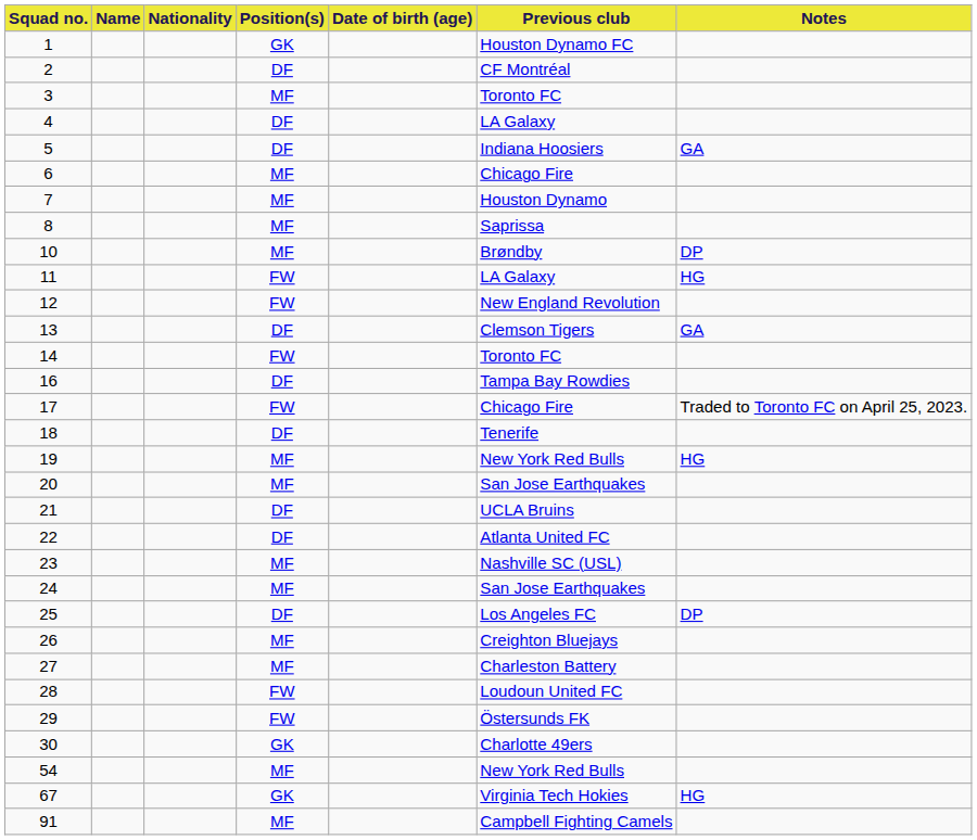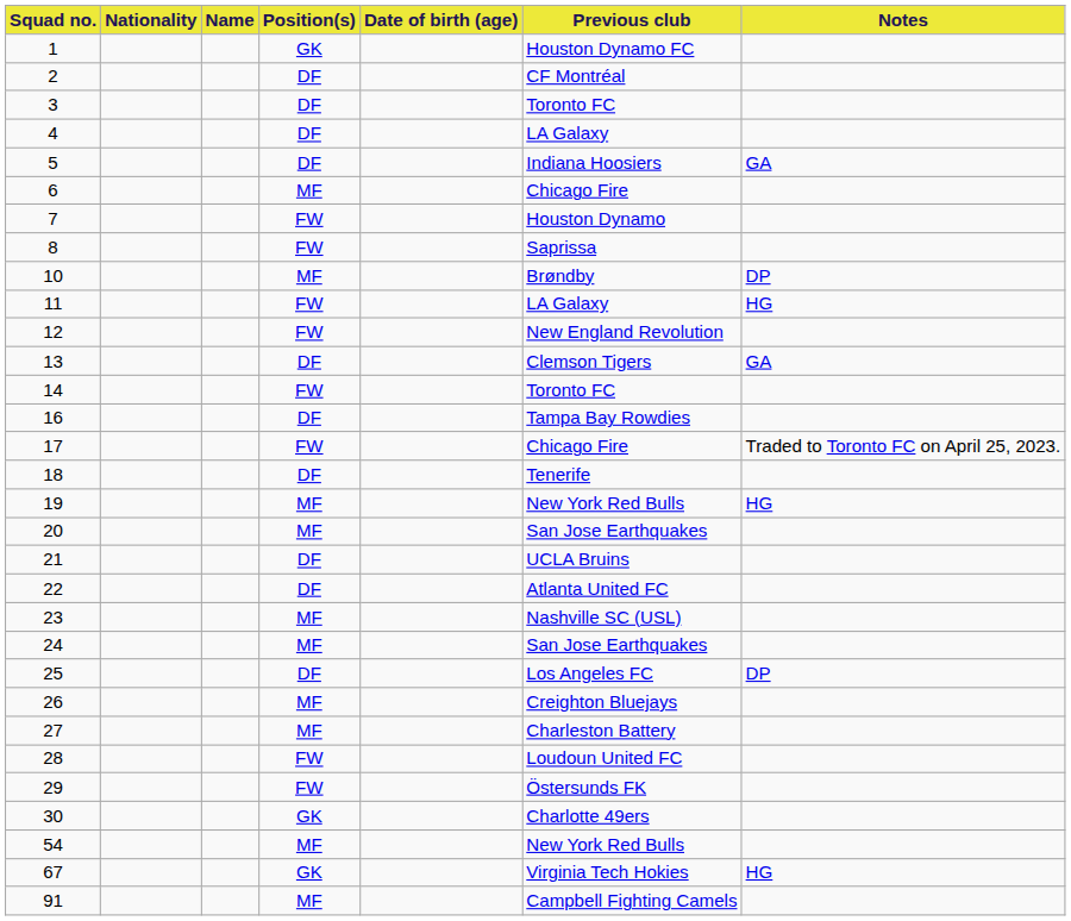 <table class="wikitable" style="text-align:center; font-size:90%;">
 <tr>
 <th style="background:#EDE939; color:#201357; text-align:center;">Squad no.</th>
+<th style="background:#EDE939; color:#201357; text-align:center;">Nationality</th>
 <th style="background:#EDE939; color:#201357; text-align:center;">Name</th>
-<th style="background:#EDE939; color:#201357; text-align:center;">Nationality</th>
 <th style="background:#EDE939; color:#201357; text-align:center;">Position(s)</th>
 <th style="background:#EDE939; color:#201357; text-align:center;">Date of birth (age)</th>
 <th style="background:#EDE939; color:#201357; text-align:center;">Previous club</th>
 <th style="background:#EDE939; color:#201357; text-align:center;">Notes</th>
 </tr>
 <tr>
 <td>1</td>
+<td></td>
 <td align=left></td>
-<td></td>
 <td><a href='#'>GK</a></td>
 <td></td>
 <td align=left> <a href='#'>Houston Dynamo FC</a></td>
 <td></td>
 </tr>
 <tr>
 <td>2</td>
+<td></td>
 <td align=left></td>
-<td></td>
 <td><a href='#'>DF</a></td>
 <td></td>
 <td align=left> <a href='#'>CF Montréal</a></td>
 <td></td>
 </tr>
 <tr>
 <td>3</td>
+<td></td>
 <td align=left></td>
-<td></td>
-<td><a href='#'>MF</a></td>
+<td><a href='#'>DF</a></td>
 <td></td>
 <td align=left> <a href='#'>Toronto FC</a></td>
 <td></td>
 </tr>
 <tr>
 <td>4</td>
+<td></td>
 <td align=left></td>
-<td></td>
 <td><a href='#'>DF</a></td>
 <td></td>
 <td align=left> <a href='#'>LA Galaxy</a></td>
 <td></td>
 </tr>
 <tr>
 <td>5</td>
+<td></td>
 <td align=left></td>
-<td></td>
 <td><a href='#'>DF</a></td>
 <td></td>
 <td align=left> <a href='#'>Indiana Hoosiers</a></td>
 <td align=left><a href='#'>GA</a></td>
 </tr>
 <tr>
 <td>6</td>
+<td></td>
 <td align=left></td>
-<td></td>
 <td><a href='#'>MF</a></td>
 <td></td>
 <td align=left> <a href='#'>Chicago Fire</a></td>
 <td></td>
 </tr>
 <tr>
 <td>7</td>
+<td></td>
 <td align=left></td>
-<td></td>
-<td><a href='#'>MF</a></td>
+<td><a href='#'>FW</a></td>
 <td></td>
 <td align=left> <a href='#'>Houston Dynamo</a></td>
 <td></td>
 </tr>
 <tr>
 <td>8</td>
+<td></td>
 <td align=left></td>
-<td></td>
-<td><a href='#'>MF</a></td>
+<td><a href='#'>FW</a></td>
 <td></td>
 <td align=left> <a href='#'>Saprissa</a></td>
 <td></td>
 </tr>
 <tr>
 <td>10</td>
+<td></td>
 <td align=left></td>
-<td></td>
 <td><a href='#'>MF</a></td>
 <td></td>
 <td align=left> <a href='#'>Brøndby</a></td>
 <td align=left><a href='#'>DP</a></td>
 </tr>
 <tr>
 <td>11</td>
+<td></td>
 <td align=left></td>
-<td></td>
 <td><a href='#'>FW</a></td>
 <td></td>
 <td align=left> <a href='#'>LA Galaxy</a></td>
 <td align=left><a href='#'>HG</a></td>
 </tr>
 <tr>
 <td>12</td>
+<td></td>
 <td align=left></td>
-<td></td>
 <td><a href='#'>FW</a></td>
 <td></td>
 <td align=left> <a href='#'>New England Revolution</a></td>
 <td></td>
 </tr>
 <tr>
 <td>13</td>
+<td></td>
 <td align=left></td>
-<td></td>
 <td><a href='#'>DF</a></td>
 <td></td>
 <td align=left> <a href='#'>Clemson Tigers</a></td>
 <td align=left><a href='#'>GA</a></td>
 </tr>
 <tr>
 <td>14</td>
+<td></td>
 <td align=left></td>
-<td></td>
 <td><a href='#'>FW</a></td>
 <td></td>
 <td align=left> <a href='#'>Toronto FC</a></td>
 <td></td>
 </tr>
 <tr>
 <td>16</td>
+<td></td>
 <td align=left></td>
-<td></td>
 <td><a href='#'>DF</a></td>
 <td></td>
 <td align=left> <a href='#'>Tampa Bay Rowdies</a></td>
 <td></td>
 </tr>
 <tr>
 <td>17</td>
+<td></td>
 <td align=left></td>
-<td></td>
 <td><a href='#'>FW</a></td>
 <td></td>
 <td align=left> <a href='#'>Chicago Fire</a></td>
 <td align=left>Traded to <a href='#'>Toronto FC</a> on April 25, 2023.</td>
 </tr>
 <tr>
 <td>18</td>
+<td></td>
 <td align=left></td>
-<td></td>
 <td><a href='#'>DF</a></td>
 <td></td>
 <td align=left> <a href='#'>Tenerife</a></td>
 <td></td>
 </tr>
 <tr>
 <td>19</td>
+<td></td>
 <td align=left></td>
-<td></td>
 <td><a href='#'>MF</a></td>
 <td></td>
 <td align=left> <a href='#'>New York Red Bulls</a></td>
 <td align=left><a href='#'>HG</a></td>
 </tr>
 <tr>
 <td>20</td>
+<td></td>
 <td align=left></td>
-<td></td>
 <td><a href='#'>MF</a></td>
 <td></td>
 <td align=left> <a href='#'>San Jose Earthquakes</a></td>
 <td></td>
 </tr>
 <tr>
 <td>21</td>
+<td></td>
 <td align=left></td>
-<td></td>
 <td><a href='#'>DF</a></td>
 <td></td>
 <td align=left> <a href='#'>UCLA Bruins</a></td>
 <td></td>
 </tr>
 <tr>
 <td>22</td>
+<td></td>
 <td align=left></td>
-<td></td>
 <td><a href='#'>DF</a></td>
 <td></td>
 <td align=left> <a href='#'>Atlanta United FC</a></td>
 <td></td>
 </tr>
 <tr>
 <td>23</td>
+<td></td>
 <td align=left></td>
-<td></td>
 <td><a href='#'>MF</a></td>
 <td></td>
 <td align=left> <a href='#'>Nashville SC (USL)</a></td>
 <td></td>
 </tr>
 <tr>
 <td>24</td>
+<td></td>
 <td align=left></td>
-<td></td>
 <td><a href='#'>MF</a></td>
 <td></td>
 <td align=left> <a href='#'>San Jose Earthquakes</a></td>
 <td></td>
 </tr>
 <tr>
 <td>25</td>
+<td></td>
 <td align=left></td>
-<td></td>
 <td><a href='#'>DF</a></td>
 <td></td>
 <td align=left> <a href='#'>Los Angeles FC</a></td>
 <td align=left><a href='#'>DP</a></td>
 </tr>
 <tr>
 <td>26</td>
+<td></td>
 <td align=left></td>
-<td></td>
 <td><a href='#'>MF</a></td>
 <td></td>
 <td align=left> <a href='#'>Creighton Bluejays</a></td>
 <td></td>
 </tr>
 <tr>
 <td>27</td>
+<td></td>
 <td align=left></td>
-<td></td>
 <td><a href='#'>MF</a></td>
 <td></td>
 <td align=left> <a href='#'>Charleston Battery</a></td>
 <td></td>
 </tr>
 <tr>
 <td>28</td>
+<td></td>
 <td align=left></td>
-<td></td>
 <td><a href='#'>FW</a></td>
 <td></td>
 <td align=left> <a href='#'>Loudoun United FC</a></td>
 <td></td>
 </tr>
 <tr>
 <td>29</td>
+<td></td>
 <td align=left></td>
-<td></td>
 <td><a href='#'>FW</a></td>
 <td></td>
 <td align=left> <a href='#'>Östersunds FK</a></td>
 <td></td>
 </tr>
 <tr>
 <td>30</td>
+<td></td>
 <td align=left></td>
-<td></td>
 <td><a href='#'>GK</a></td>
 <td></td>
 <td align=left> <a href='#'>Charlotte 49ers</a></td>
 <td></td>
 </tr>
 <tr>
 <td>54</td>
+<td></td>
 <td align=left></td>
-<td></td>
 <td><a href='#'>MF</a></td>
 <td></td>
 <td align=left> <a href='#'>New York Red Bulls</a></td>
 <td></td>
 </tr>
 <tr>
 <td>67</td>
+<td></td>
 <td align=left></td>
-<td></td>
 <td><a href='#'>GK</a></td>
 <td></td>
 <td align=left> <a href='#'>Virginia Tech Hokies</a></td>
 <td align=left><a href='#'>HG</a></td>
 </tr>
 <tr>
 <td>91</td>
+<td></td>
 <td align=left></td>
-<td></td>
 <td><a href='#'>MF</a></td>
 <td></td>
 <td align=left> <a href='#'>Campbell Fighting Camels</a></td>
 <td></td>
 </tr>
 </table>
